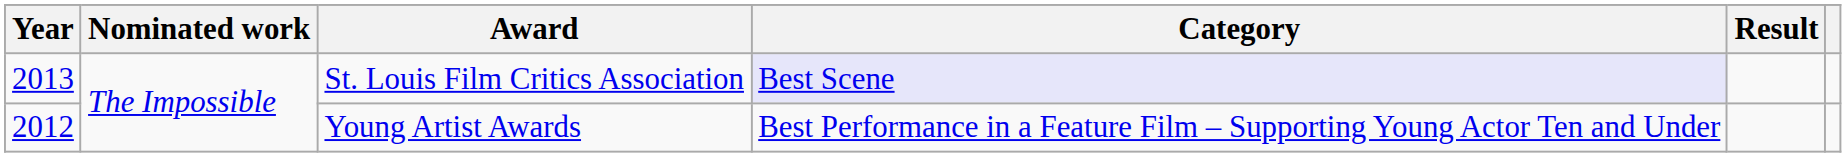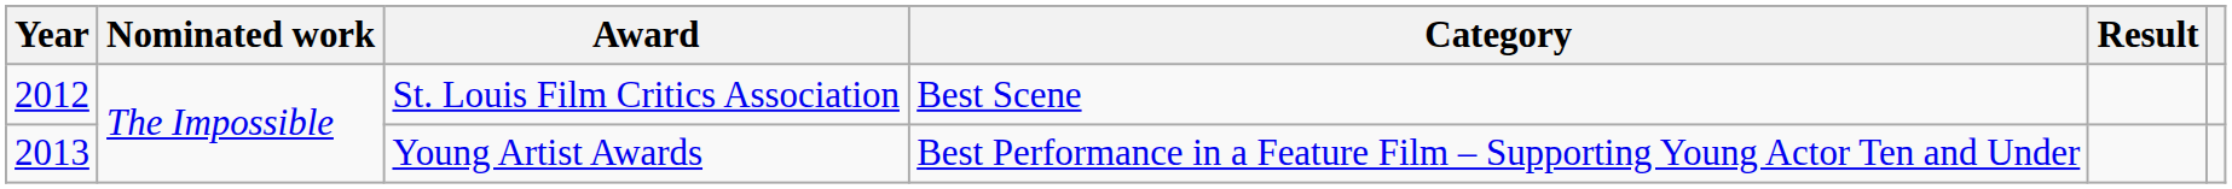 <table class="wikitable sortable">
 <tr>
 <th>Year</th>
 <th>Nominated work</th>
 <th>Award</th>
 <th>Category</th>
 <th>Result</th>
 <th class="unsortable"></th>
 </tr>
 <tr>
-<td><a href='#'>2013</a></td>
+<td><a href='#'>2012</a></td>
 <td rowspan="2"><em><a href='#'>The Impossible</a></em></td>
 <td><a href='#'>St. Louis Film Critics Association</a></td>
-<td style="background: lavender;"><a href='#'>Best Scene</a></td>
+<td><a href='#'>Best Scene</a></td>
 <td></td>
 <td></td>
 </tr>
 <tr>
-<td><a href='#'>2012</a></td>
+<td><a href='#'>2013</a></td>
 <td><a href='#'>Young Artist Awards</a></td>
 <td><a href='#'>Best Performance in a Feature Film – Supporting Young Actor Ten and Under</a></td>
 <td></td>
 <td></td>
 </tr>
 </table>
